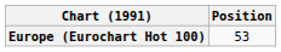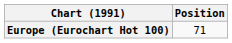 <table class="wikitable plainrowheaders">
 <tr>
 <th>Chart (1991)</th>
 <th>Position</th>
 </tr>
 <tr>
 <th scope="row">Europe (Eurochart Hot 100)</th>
-<td style="text-align:center;">53</td>
+<td style="text-align:center;">71</td>
 </tr>
 </table>
